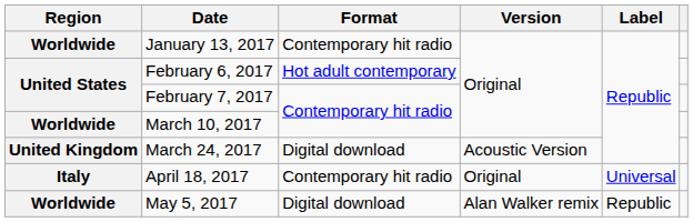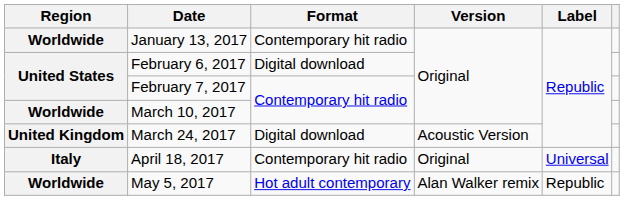 <table class="wikitable plainrowheaders">
 <tr>
 <th scope="col">Region</th>
 <th scope="col">Date</th>
 <th scope="col">Format</th>
 <th scope="col">Version</th>
 <th scope="col">Label</th>
 <th scope="col"></th>
 </tr>
 <tr>
 <th scope="row">Worldwide</th>
 <td>January 13, 2017</td>
 <td>Contemporary hit radio</td>
 <td rowspan="4">Original</td>
 <td rowspan="5"><a href='#'>Republic</a></td>
 <td></td>
 </tr>
 <tr>
 <th scope="row" rowspan="2">United States</th>
 <td>February 6, 2017</td>
-<td><a href='#'>Hot adult contemporary</a></td>
+<td>Digital download</td>
 <td></td>
 </tr>
 <tr>
 <td>February 7, 2017</td>
 <td rowspan="2"><a href='#'>Contemporary hit radio</a></td>
 <td></td>
 </tr>
 <tr>
 <th scope="row">Worldwide</th>
 <td>March 10, 2017</td>
 <td></td>
 </tr>
 <tr>
 <th scope="row">United Kingdom</th>
 <td>March 24, 2017</td>
 <td>Digital download</td>
 <td>Acoustic Version</td>
 <td></td>
 </tr>
 <tr>
 <th scope="row">Italy</th>
 <td>April 18, 2017</td>
 <td>Contemporary hit radio</td>
 <td>Original</td>
 <td><a href='#'>Universal</a></td>
 <td></td>
 </tr>
 <tr>
 <th scope="row">Worldwide</th>
 <td>May 5, 2017</td>
-<td>Digital download</td>
+<td><a href='#'>Hot adult contemporary</a></td>
 <td>Alan Walker remix</td>
 <td>Republic</td>
 <td></td>
 </tr>
 </table>
